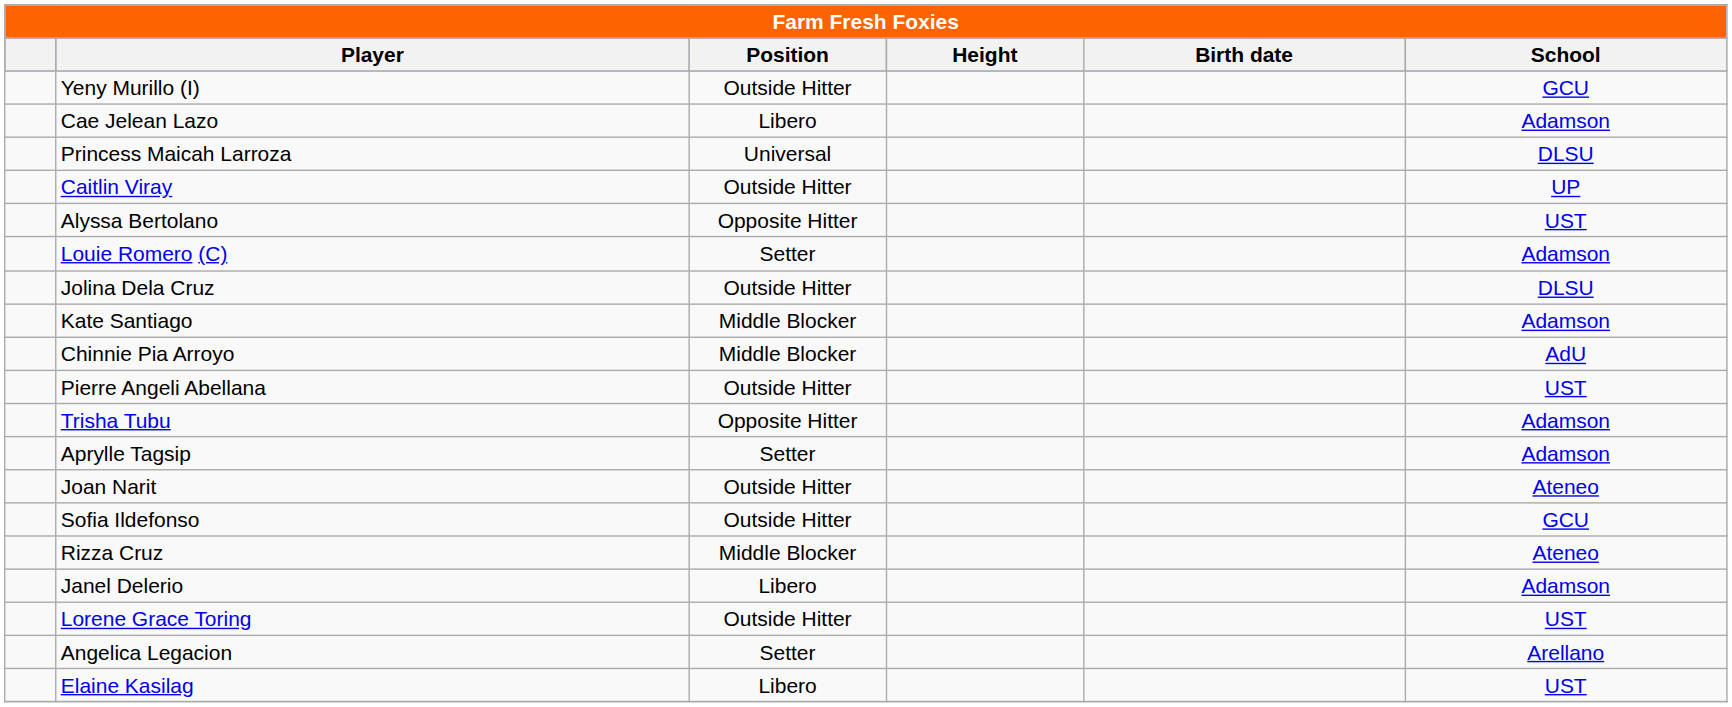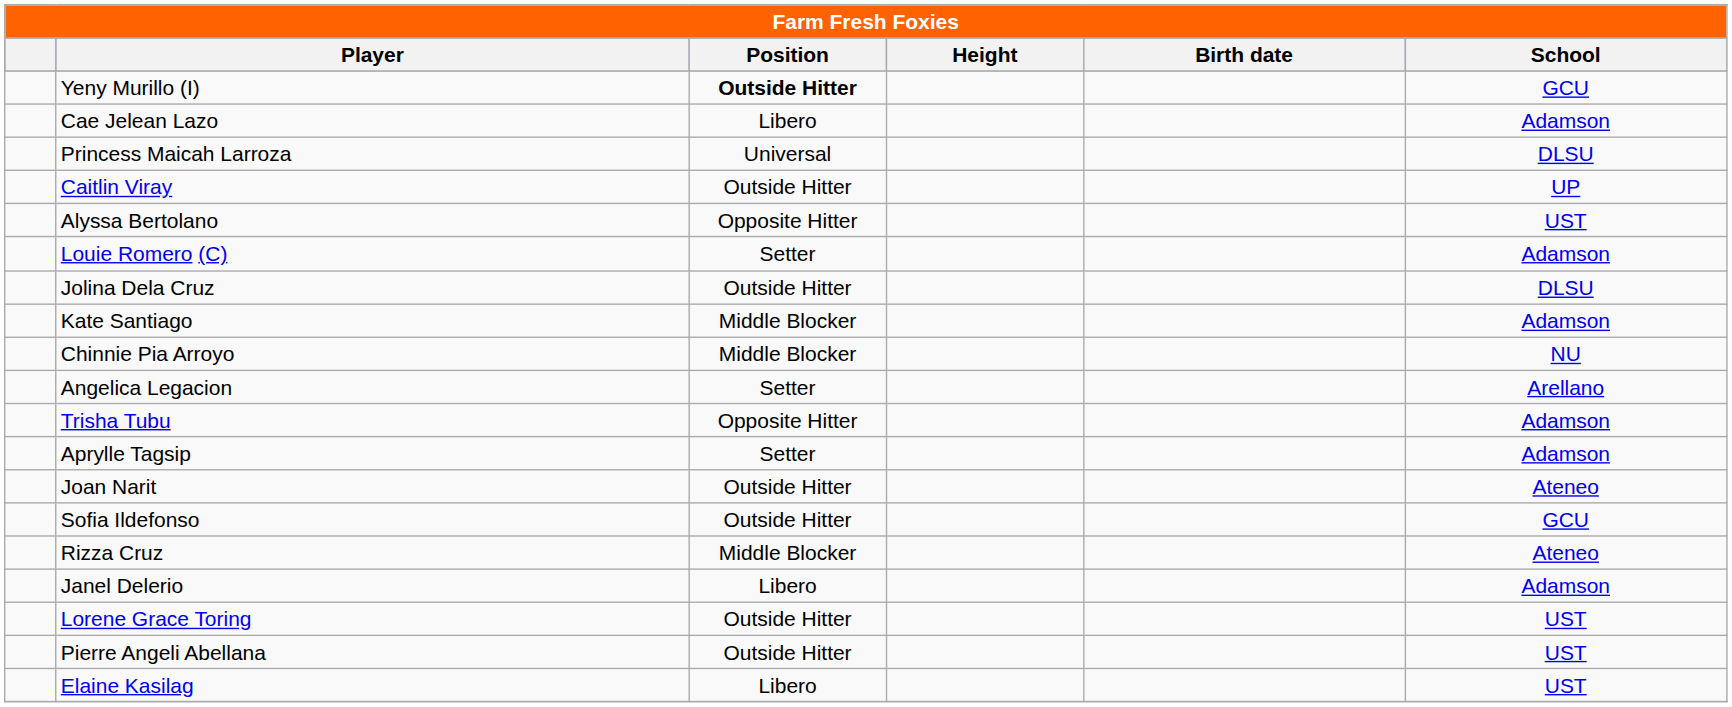 <table class="wikitable sortable" style="font-size:95%; text-align:left;">
 <tr>
 <th colspan="6" style="background:#FF6201; color:white; text-align: center"><strong>Farm Fresh Foxies</strong></th>
 </tr>
 <tr style="background:#244183;">
 <th style="align=center; width:2em;"></th>
 <th style="align=center; width:30em;">Player</th>
 <th style="align=center; width:9em;">Position</th>
 <th style="align=center; width:9em;">Height</th>
 <th style="align=center; width:15em;">Birth date</th>
 <th style="align=center; width:15em;">School</th>
 </tr>
 <tr align=center>
 <td></td>
 <td align=left> Yeny Murillo (I)</td>
-<td>Outside Hitter</td>
+<td><strong>Outside Hitter</strong></td>
 <td></td>
 <td align=right></td>
 <td><a href='#'>GCU</a></td>
 </tr>
 <tr align=center>
 <td></td>
 <td align=left> Cae Jelean Lazo</td>
 <td>Libero</td>
 <td></td>
 <td align=right></td>
 <td><a href='#'>Adamson</a></td>
 </tr>
 <tr align=center>
 <td></td>
 <td align=left> Princess Maicah Larroza</td>
 <td>Universal</td>
 <td></td>
 <td align=right></td>
 <td><a href='#'>DLSU</a></td>
 </tr>
 <tr align=center>
 <td></td>
 <td align=left> <a href='#'>Caitlin Viray</a></td>
 <td>Outside Hitter</td>
 <td></td>
 <td align=right></td>
 <td><a href='#'>UP</a></td>
 </tr>
 <tr align=center>
 <td></td>
 <td align=left> Alyssa Bertolano</td>
 <td>Opposite Hitter</td>
 <td></td>
 <td align=right></td>
 <td><a href='#'>UST</a></td>
 </tr>
 <tr align=center>
 <td></td>
 <td align=left> <a href='#'>Louie Romero</a> <a href='#'>(C)</a></td>
 <td>Setter</td>
 <td></td>
 <td align=right></td>
 <td><a href='#'>Adamson</a></td>
 </tr>
 <tr align=center>
 <td></td>
 <td align=left> Jolina Dela Cruz</td>
 <td>Outside Hitter</td>
 <td></td>
 <td align=right></td>
 <td><a href='#'>DLSU</a></td>
 </tr>
 <tr align=center>
 <td></td>
 <td align=left> Kate Santiago</td>
 <td>Middle Blocker</td>
 <td></td>
 <td align=right></td>
 <td><a href='#'>Adamson</a></td>
 </tr>
 <tr align=center>
 <td></td>
 <td align="left"> Chinnie Pia Arroyo</td>
 <td>Middle Blocker</td>
 <td></td>
 <td align=right></td>
-<td><a href='#'>AdU</a></td>
+<td><a href='#'>NU</a></td>
 </tr>
 <tr align=center>
 <td></td>
-<td align=left> Pierre Angeli Abellana</td>
-<td>Outside Hitter</td>
+<td align=left> Angelica Legacion</td>
+<td>Setter</td>
 <td></td>
 <td align=right></td>
-<td><a href='#'>UST</a></td>
+<td><a href='#'>Arellano</a></td>
 </tr>
 <tr align=center>
 <td></td>
 <td align=left> <a href='#'>Trisha Tubu</a></td>
 <td>Opposite Hitter</td>
 <td></td>
 <td></td>
 <td><a href='#'>Adamson</a></td>
 </tr>
 <tr align=center>
 <td></td>
 <td align=left> Aprylle Tagsip</td>
 <td>Setter</td>
 <td></td>
 <td align=right></td>
 <td><a href='#'>Adamson</a></td>
 </tr>
 <tr align=center>
 <td></td>
 <td align=left> Joan Narit</td>
 <td>Outside Hitter</td>
 <td></td>
 <td></td>
 <td><a href='#'>Ateneo</a></td>
 </tr>
 <tr align=center>
 <td></td>
 <td align=left> Sofia Ildefonso</td>
 <td>Outside Hitter</td>
 <td></td>
 <td></td>
 <td><a href='#'>GCU</a></td>
 </tr>
 <tr align=center>
 <td></td>
 <td align=left> Rizza Cruz</td>
 <td>Middle Blocker</td>
 <td></td>
 <td align=right></td>
 <td><a href='#'>Ateneo</a></td>
 </tr>
 <tr align=center>
 <td></td>
 <td align=left> Janel Delerio</td>
 <td>Libero</td>
 <td></td>
 <td align=right></td>
 <td><a href='#'>Adamson</a></td>
 </tr>
 <tr align=center>
 <td></td>
 <td align=left>  <a href='#'>Lorene Grace Toring</a></td>
 <td>Outside Hitter</td>
 <td></td>
 <td align=right></td>
 <td><a href='#'>UST</a></td>
 </tr>
 <tr align=center>
 <td></td>
-<td align=left> Angelica Legacion</td>
-<td>Setter</td>
+<td align=left> Pierre Angeli Abellana</td>
+<td>Outside Hitter</td>
 <td></td>
 <td align=right></td>
-<td><a href='#'>Arellano</a></td>
+<td><a href='#'>UST</a></td>
 </tr>
 <tr align=center>
 <td></td>
 <td align=left> <a href='#'>Elaine Kasilag</a></td>
 <td>Libero</td>
 <td></td>
 <td></td>
 <td><a href='#'>UST</a></td>
 </tr>
 <tr align=center>
 </tr>
 </table>
